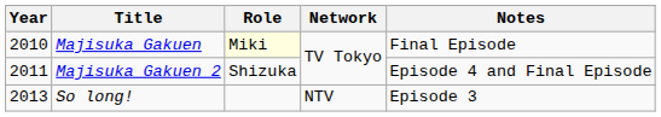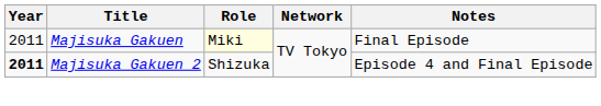 <table class="wikitable">
 <tr>
 <th>Year</th>
 <th>Title</th>
 <th>Role</th>
 <th>Network</th>
 <th>Notes</th>
 </tr>
 <tr>
-<td>2010</td>
+<td>2011</td>
 <td><em><a href='#'>Majisuka Gakuen</a></em></td>
 <td style="background: lightyellow;">Miki</td>
 <td rowspan="2">TV Tokyo</td>
 <td>Final Episode</td>
 </tr>
 <tr>
-<td>2011</td>
+<td><strong>2011</strong></td>
 <td><em><a href='#'>Majisuka Gakuen 2</a></em></td>
 <td>Shizuka</td>
 <td>Episode 4 and Final Episode</td>
 </tr>
-<tr>
-<td>2013</td>
-<td><em>So long!</em></td>
-<td></td>
-<td>NTV</td>
-<td>Episode 3</td>
-</tr>
 </table>
